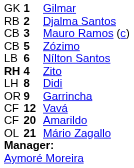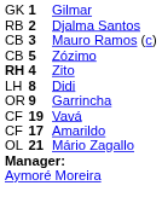 <table style="font-size: 90%" cellspacing="0" cellpadding="0">
 <tr>
 <th width="25"></th>
 <th width="25"></th>
 </tr>
 <tr>
 <td>GK</td>
 <td><strong>1</strong></td>
 <td><a href='#'>Gilmar</a></td>
 </tr>
 <tr>
 <td>RB</td>
 <td><strong>2</strong></td>
 <td><a href='#'>Djalma Santos</a></td>
 </tr>
 <tr>
 <td>CB</td>
 <td><strong>3</strong></td>
 <td><a href='#'>Mauro Ramos</a> (<a href='#'>c</a>)</td>
 </tr>
 <tr>
 <td>CB</td>
 <td><strong>5</strong></td>
 <td><a href='#'>Zózimo</a></td>
 </tr>
 <tr>
-<td>LB</td>
-<td><strong>6</strong></td>
-<td><a href='#'>Nílton Santos</a></td>
-</tr>
-<tr>
 <td><strong>RH</strong></td>
 <td><strong>4</strong></td>
 <td><a href='#'>Zito</a></td>
 </tr>
 <tr>
 <td>LH</td>
 <td><strong>8</strong></td>
 <td><a href='#'>Didi</a></td>
 </tr>
 <tr>
 <td>OR</td>
 <td><strong>9</strong></td>
 <td><a href='#'>Garrincha</a></td>
 </tr>
 <tr>
 <td>CF</td>
-<td><strong>12</strong></td>
+<td><strong>19</strong></td>
 <td><a href='#'>Vavá</a></td>
 </tr>
 <tr>
 <td>CF</td>
-<td><strong>20</strong></td>
+<td><strong>17</strong></td>
 <td><a href='#'>Amarildo</a></td>
 </tr>
 <tr>
 <td>OL</td>
 <td><strong>21</strong></td>
 <td><a href='#'>Mário Zagallo</a></td>
 </tr>
 <tr>
 <td colspan="3"><strong>Manager:</strong></td>
 </tr>
 <tr>
 <td colspan="3"><a href='#'>Aymoré Moreira</a></td>
 </tr>
 </table>
